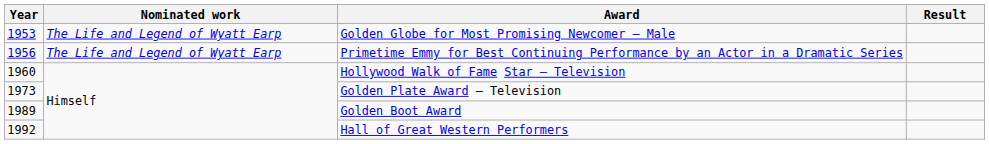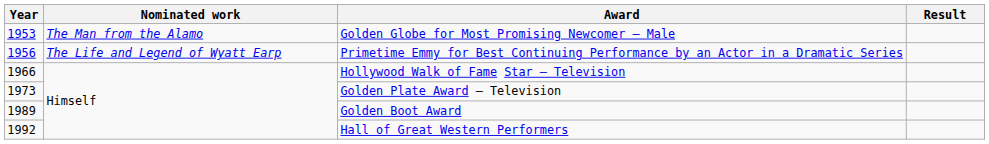 <table class=wikitable>
 <tr>
 <th style="width:4%;">Year</th>
 <th style="width:30%;">Nominated work</th>
 <th style="width:58%;">Award</th>
 <th width=8%>Result</th>
 </tr>
 <tr>
 <td><a href='#'>1953</a></td>
-<td><em><a href='#'>The Life and Legend of Wyatt Earp</a></em></td>
+<td><em><a href='#'>The Man from the Alamo</a></em></td>
 <td><a href='#'>Golden Globe for Most Promising Newcomer — Male</a></td>
 <td></td>
 </tr>
 <tr>
 <td><a href='#'>1956</a></td>
 <td><em><a href='#'>The Life and Legend of Wyatt Earp</a></em></td>
 <td><a href='#'>Primetime Emmy for Best Continuing Performance by an Actor in a Dramatic Series</a></td>
 <td></td>
 </tr>
 <tr>
-<td>1960</td>
+<td>1966</td>
 <td rowspan=4>Himself</td>
 <td><a href='#'>Hollywood Walk of Fame</a> <a href='#'>Star — Television</a></td>
 <td></td>
 </tr>
 <tr>
 <td>1973</td>
 <td><a href='#'>Golden Plate Award</a> – Television</td>
 <td></td>
 </tr>
 <tr>
 <td>1989</td>
 <td><a href='#'>Golden Boot Award</a></td>
 <td></td>
 </tr>
 <tr>
 <td>1992</td>
 <td><a href='#'>Hall of Great Western Performers</a></td>
 <td></td>
 </tr>
 </table>
